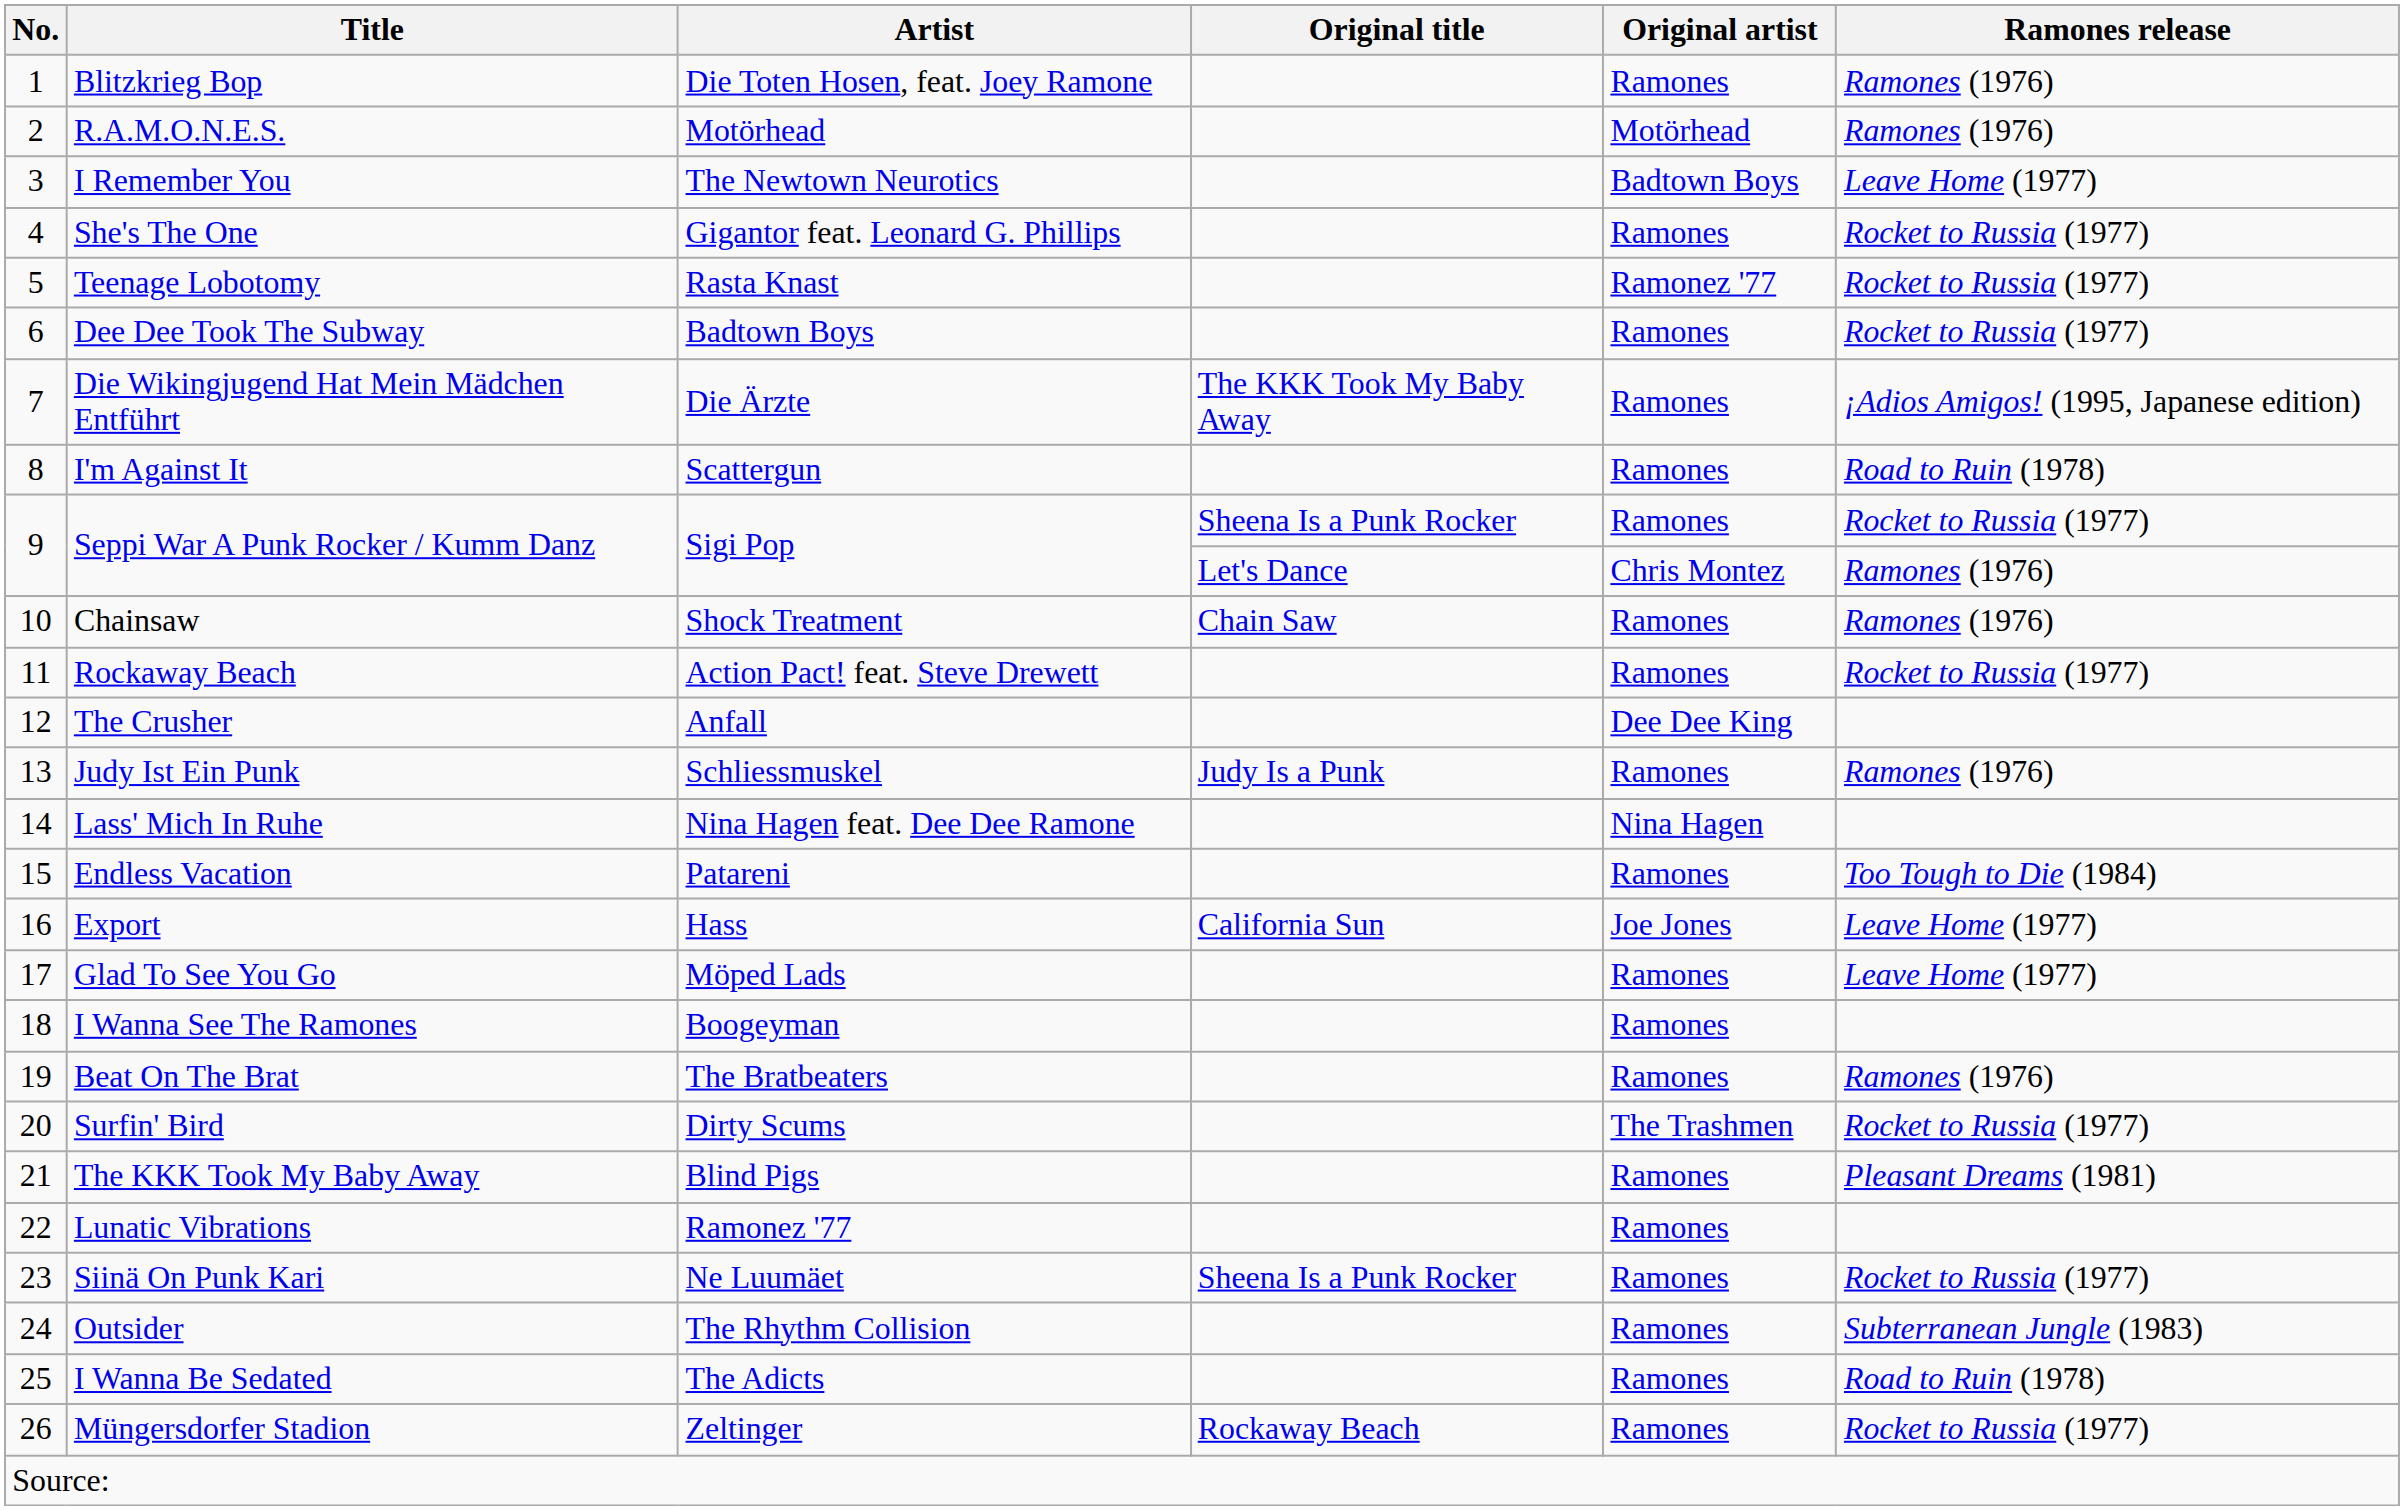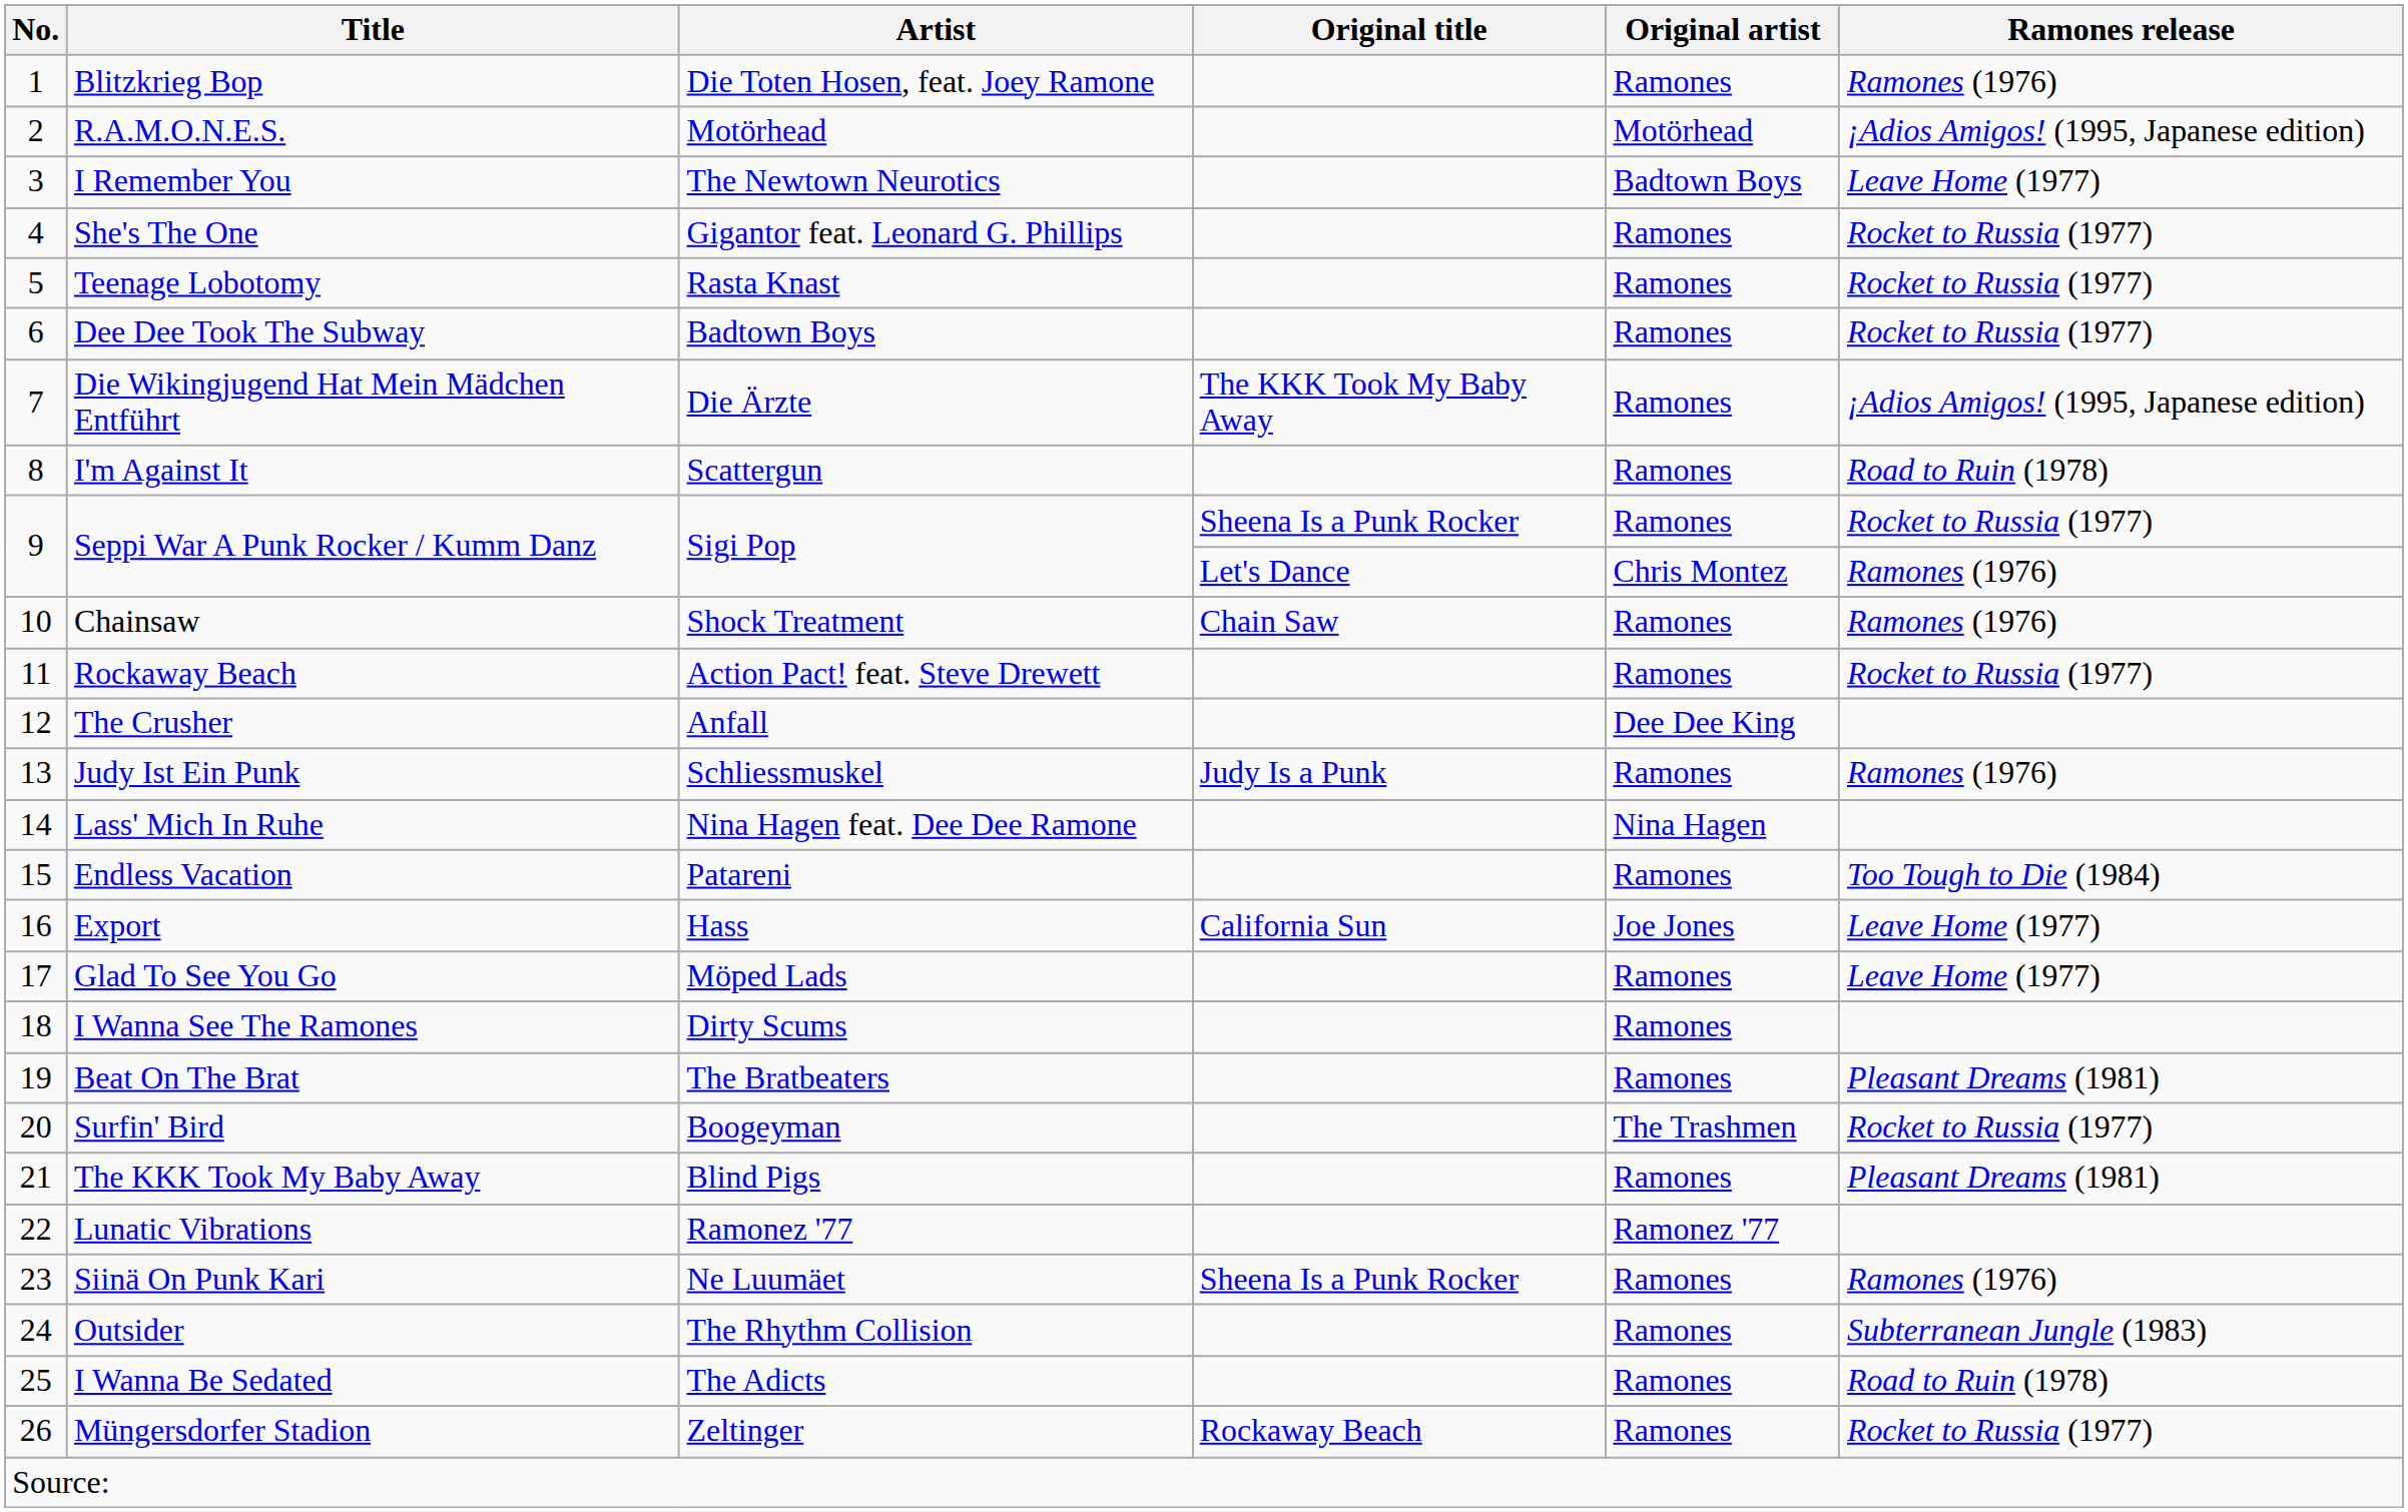 <table class="wikitable">
 <tr>
 <th>No.</th>
 <th style="width:300px">Title</th>
 <th style="width:250px">Artist</th>
 <th style="width:200px">Original title</th>
 <th style="width:110px">Original artist</th>
 <th style="width:275px">Ramones release</th>
 </tr>
 <tr>
 <td align=center>1</td>
 <td><a href='#'>Blitzkrieg Bop</a></td>
 <td><a href='#'>Die Toten Hosen</a>, feat. <a href='#'>Joey Ramone</a></td>
 <td></td>
 <td><a href='#'>Ramones</a></td>
 <td><em><a href='#'>Ramones</a></em> (1976)</td>
 </tr>
 <tr>
 <td align=center>2</td>
 <td><a href='#'>R.A.M.O.N.E.S.</a></td>
 <td><a href='#'>Motörhead</a></td>
 <td></td>
 <td><a href='#'>Motörhead</a></td>
-<td><em><a href='#'>Ramones</a></em> (1976)</td>
+<td><em><a href='#'>¡Adios Amigos!</a></em> (1995, Japanese edition)</td>
 </tr>
 <tr>
 <td align=center>3</td>
 <td><a href='#'>I Remember You</a></td>
 <td><a href='#'>The Newtown Neurotics</a></td>
 <td></td>
 <td><a href='#'>Badtown Boys</a></td>
 <td><em><a href='#'>Leave Home</a></em> (1977)</td>
 </tr>
 <tr>
 <td align=center>4</td>
 <td><a href='#'>She's The One</a></td>
 <td><a href='#'>Gigantor</a> feat. <a href='#'>Leonard G. Phillips</a></td>
 <td></td>
 <td><a href='#'>Ramones</a></td>
 <td><em><a href='#'>Rocket to Russia</a></em> (1977)</td>
 </tr>
 <tr>
 <td align=center>5</td>
 <td><a href='#'>Teenage Lobotomy</a></td>
 <td><a href='#'>Rasta Knast</a></td>
 <td></td>
-<td><a href='#'>Ramonez '77</a></td>
+<td><a href='#'>Ramones</a></td>
 <td><em><a href='#'>Rocket to Russia</a></em> (1977)</td>
 </tr>
 <tr>
 <td align=center>6</td>
 <td><a href='#'>Dee Dee Took The Subway</a></td>
 <td><a href='#'>Badtown Boys</a></td>
 <td></td>
 <td><a href='#'>Ramones</a></td>
 <td><em><a href='#'>Rocket to Russia</a></em> (1977)</td>
 </tr>
 <tr>
 <td align=center>7</td>
 <td><a href='#'>Die Wikingjugend Hat Mein Mädchen Entführt</a></td>
 <td><a href='#'>Die Ärzte</a></td>
 <td><a href='#'>The KKK Took My Baby Away</a></td>
 <td><a href='#'>Ramones</a></td>
 <td><em><a href='#'>¡Adios Amigos!</a></em> (1995, Japanese edition)</td>
 </tr>
 <tr>
 <td align=center>8</td>
 <td><a href='#'>I'm Against It</a></td>
 <td><a href='#'>Scattergun</a></td>
 <td></td>
 <td><a href='#'>Ramones</a></td>
 <td><em><a href='#'>Road to Ruin</a></em> (1978)</td>
 </tr>
 <tr>
 <td align=center rowspan=2>9</td>
 <td rowspan=2><a href='#'>Seppi War A Punk Rocker / Kumm Danz</a></td>
 <td rowspan=2><a href='#'>Sigi Pop</a></td>
 <td><a href='#'>Sheena Is a Punk Rocker</a></td>
 <td><a href='#'>Ramones</a></td>
 <td><em><a href='#'>Rocket to Russia</a></em> (1977)</td>
 </tr>
 <tr>
 <td><a href='#'>Let's Dance</a></td>
 <td><a href='#'>Chris Montez</a></td>
 <td><em><a href='#'>Ramones</a></em> (1976)</td>
 </tr>
 <tr>
 <td align=center>10</td>
 <td>Chainsaw</td>
 <td><a href='#'>Shock Treatment</a></td>
 <td><a href='#'>Chain Saw</a></td>
 <td><a href='#'>Ramones</a></td>
 <td><em><a href='#'>Ramones</a></em> (1976)</td>
 </tr>
 <tr>
 <td align=center>11</td>
 <td><a href='#'>Rockaway Beach</a></td>
 <td><a href='#'>Action Pact!</a> feat. <a href='#'>Steve Drewett</a></td>
 <td></td>
 <td><a href='#'>Ramones</a></td>
 <td><em><a href='#'>Rocket to Russia</a></em> (1977)</td>
 </tr>
 <tr>
 <td align=center>12</td>
 <td><a href='#'>The Crusher</a></td>
 <td><a href='#'>Anfall</a></td>
 <td></td>
 <td><a href='#'>Dee Dee King</a></td>
 <td></td>
 </tr>
 <tr>
 <td align=center>13</td>
 <td><a href='#'>Judy Ist Ein Punk</a></td>
 <td><a href='#'>Schliessmuskel</a></td>
 <td><a href='#'>Judy Is a Punk</a></td>
 <td><a href='#'>Ramones</a></td>
 <td><em><a href='#'>Ramones</a></em> (1976)</td>
 </tr>
 <tr>
 <td align=center>14</td>
 <td><a href='#'>Lass' Mich In Ruhe</a></td>
 <td><a href='#'>Nina Hagen</a> feat. <a href='#'>Dee Dee Ramone</a></td>
 <td></td>
 <td><a href='#'>Nina Hagen</a></td>
 <td></td>
 </tr>
 <tr>
 <td align=center>15</td>
 <td><a href='#'>Endless Vacation</a></td>
 <td><a href='#'>Patareni</a></td>
 <td></td>
 <td><a href='#'>Ramones</a></td>
 <td><em><a href='#'>Too Tough to Die</a></em> (1984)</td>
 </tr>
 <tr>
 <td align=center>16</td>
 <td><a href='#'>Export</a></td>
 <td><a href='#'>Hass</a></td>
 <td><a href='#'>California Sun</a></td>
 <td><a href='#'>Joe Jones</a></td>
 <td><em><a href='#'>Leave Home</a></em> (1977)</td>
 </tr>
 <tr>
 <td align=center>17</td>
 <td><a href='#'>Glad To See You Go</a></td>
 <td><a href='#'>Möped Lads</a></td>
 <td></td>
 <td><a href='#'>Ramones</a></td>
 <td><em><a href='#'>Leave Home</a></em> (1977)</td>
 </tr>
 <tr>
 <td align=center>18</td>
 <td><a href='#'>I Wanna See The Ramones</a></td>
-<td><a href='#'>Boogeyman</a></td>
+<td><a href='#'>Dirty Scums</a></td>
 <td></td>
 <td><a href='#'>Ramones</a></td>
 <td></td>
 </tr>
 <tr>
 <td align=center>19</td>
 <td><a href='#'>Beat On The Brat</a></td>
 <td><a href='#'>The Bratbeaters</a></td>
 <td></td>
 <td><a href='#'>Ramones</a></td>
-<td><em><a href='#'>Ramones</a></em> (1976)</td>
+<td><em><a href='#'>Pleasant Dreams</a></em> (1981)</td>
 </tr>
 <tr>
 <td align=center>20</td>
 <td><a href='#'>Surfin' Bird</a></td>
-<td><a href='#'>Dirty Scums</a></td>
+<td><a href='#'>Boogeyman</a></td>
 <td></td>
 <td><a href='#'>The Trashmen</a></td>
 <td><em><a href='#'>Rocket to Russia</a></em> (1977)</td>
 </tr>
 <tr>
 <td align=center>21</td>
 <td><a href='#'>The KKK Took My Baby Away</a></td>
 <td><a href='#'>Blind Pigs</a></td>
 <td></td>
 <td><a href='#'>Ramones</a></td>
 <td><em><a href='#'>Pleasant Dreams</a></em> (1981)</td>
 </tr>
 <tr>
 <td align=center>22</td>
 <td><a href='#'>Lunatic Vibrations</a></td>
 <td><a href='#'>Ramonez '77</a></td>
 <td></td>
-<td><a href='#'>Ramones</a></td>
+<td><a href='#'>Ramonez '77</a></td>
 <td></td>
 </tr>
 <tr>
 <td align=center>23</td>
 <td><a href='#'>Siinä On Punk Kari</a></td>
 <td><a href='#'>Ne Luumäet</a></td>
 <td><a href='#'>Sheena Is a Punk Rocker</a></td>
 <td><a href='#'>Ramones</a></td>
-<td><em><a href='#'>Rocket to Russia</a></em> (1977)</td>
+<td><em><a href='#'>Ramones</a></em> (1976)</td>
 </tr>
 <tr>
 <td align=center>24</td>
 <td><a href='#'>Outsider</a></td>
 <td><a href='#'>The Rhythm Collision</a></td>
 <td></td>
 <td><a href='#'>Ramones</a></td>
 <td><em><a href='#'>Subterranean Jungle</a></em> (1983)</td>
 </tr>
 <tr>
 <td align=center>25</td>
 <td><a href='#'>I Wanna Be Sedated</a></td>
 <td><a href='#'>The Adicts</a></td>
 <td></td>
 <td><a href='#'>Ramones</a></td>
 <td><em><a href='#'>Road to Ruin</a></em> (1978)</td>
 </tr>
 <tr>
 <td align=center>26</td>
 <td><a href='#'>Müngersdorfer Stadion</a></td>
 <td><a href='#'>Zeltinger</a></td>
 <td><a href='#'>Rockaway Beach</a></td>
 <td><a href='#'>Ramones</a></td>
 <td><em><a href='#'>Rocket to Russia</a></em> (1977)</td>
 </tr>
 <tr>
 <td colspan=6>Source:</td>
 </tr>
 </table>
